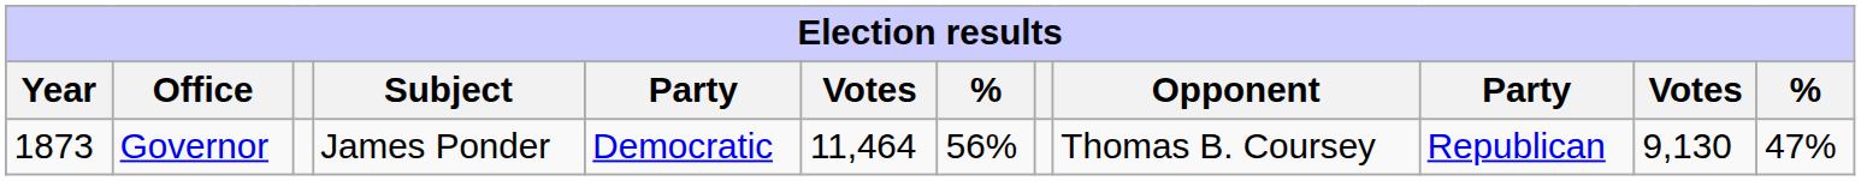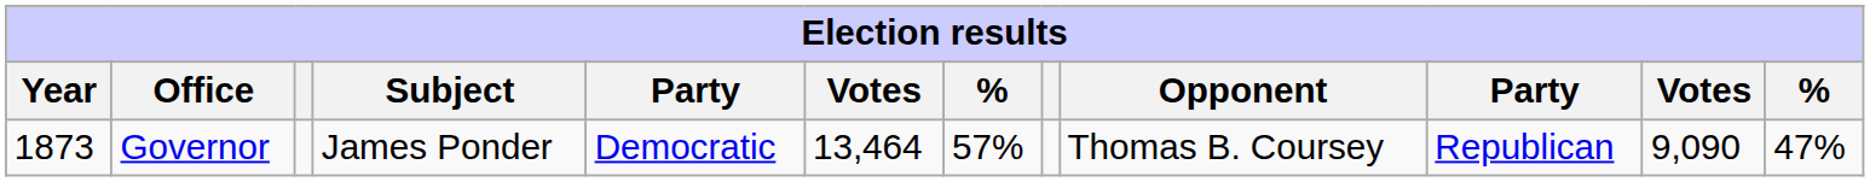 <table class=wikitable style="width: 94%" style="text-align: center;" align="center">
 <tr bgcolor=#cccccc>
 <th colspan=12 style="background: #ccccff;">Election results</th>
 </tr>
 <tr>
 <th><strong>Year</strong></th>
 <th><strong>Office</strong></th>
 <th></th>
 <th><strong>Subject</strong></th>
 <th><strong>Party</strong></th>
 <th><strong>Votes</strong></th>
 <th><strong>%</strong></th>
 <th></th>
 <th><strong>Opponent</strong></th>
 <th><strong>Party</strong></th>
 <th><strong>Votes</strong></th>
 <th><strong>%</strong></th>
 </tr>
 <tr>
 <td>1873</td>
 <td><a href='#'>Governor</a></td>
 <td></td>
 <td>James Ponder</td>
 <td><a href='#'>Democratic</a></td>
-<td>11,464</td>
-<td>56%</td>
+<td>13,464</td>
+<td>57%</td>
 <td></td>
 <td>Thomas B. Coursey</td>
 <td><a href='#'>Republican</a></td>
-<td>9,130</td>
+<td>9,090</td>
 <td>47%</td>
 </tr>
 </table>
